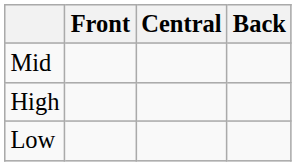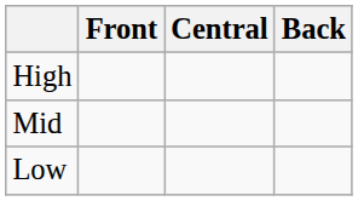 <table class="wikitable">
 <tr>
 <th></th>
 <th>Front</th>
 <th>Central</th>
 <th>Back</th>
 </tr>
 <tr>
-<td>Mid</td>
+<td>High</td>
 <td></td>
 <td></td>
 <td></td>
 </tr>
 <tr>
-<td>High</td>
+<td>Mid</td>
 <td></td>
 <td></td>
 <td></td>
 </tr>
 <tr>
 <td>Low</td>
 <td></td>
 <td></td>
 <td></td>
 </tr>
 </table>
